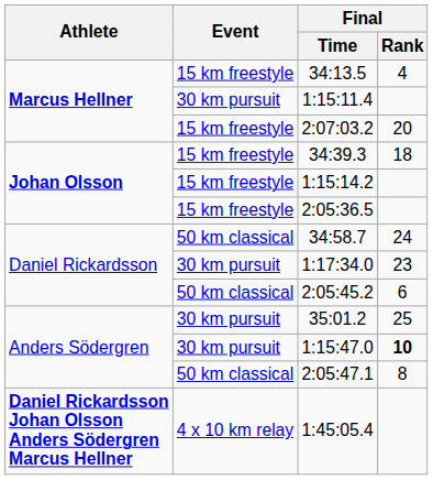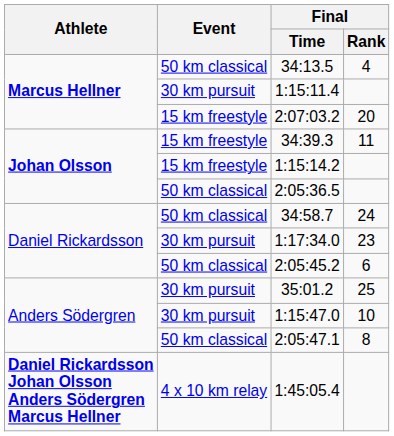 <table class="wikitable">
 <tr>
 <th rowspan="2">Athlete</th>
 <th rowspan="2">Event</th>
 <th colspan="2">Final</th>
 </tr>
 <tr>
 <th>Time</th>
 <th>Rank</th>
 </tr>
 <tr>
 <td rowspan="3"><strong><a href='#'>Marcus Hellner</a></strong></td>
-<td><a href='#'>15 km freestyle</a></td>
+<td><a href='#'>50 km classical</a></td>
 <td align="center">34:13.5</td>
 <td align="center">4</td>
 </tr>
 <tr>
 <td><a href='#'>30 km pursuit</a></td>
 <td align="center">1:15:11.4</td>
 <td align="center"></td>
 </tr>
 <tr>
 <td><a href='#'>15 km freestyle</a></td>
 <td align="center">2:07:03.2</td>
 <td align="center">20</td>
 </tr>
 <tr>
 <td rowspan="3"><strong><a href='#'>Johan Olsson</a></strong></td>
 <td><a href='#'>15 km freestyle</a></td>
 <td align="center">34:39.3</td>
-<td align="center">18</td>
+<td align="center">11</td>
 </tr>
 <tr>
 <td><a href='#'>15 km freestyle</a></td>
 <td align="center">1:15:14.2</td>
 <td align="center"></td>
 </tr>
 <tr>
-<td><a href='#'>15 km freestyle</a></td>
+<td><a href='#'>50 km classical</a></td>
 <td align="center">2:05:36.5</td>
 <td align="center"></td>
 </tr>
 <tr>
 <td rowspan="3"><a href='#'>Daniel Rickardsson</a></td>
 <td><a href='#'>50 km classical</a></td>
 <td align="center">34:58.7</td>
 <td align="center">24</td>
 </tr>
 <tr>
 <td><a href='#'>30 km pursuit</a></td>
 <td align="center">1:17:34.0</td>
 <td align="center">23</td>
 </tr>
 <tr>
 <td><a href='#'>50 km classical</a></td>
 <td align="center">2:05:45.2</td>
 <td align="center">6</td>
 </tr>
 <tr>
 <td rowspan="3"><a href='#'>Anders Södergren</a></td>
 <td><a href='#'>30 km pursuit</a></td>
 <td align="center">35:01.2</td>
 <td align="center">25</td>
 </tr>
 <tr>
 <td><a href='#'>30 km pursuit</a></td>
 <td align="center">1:15:47.0</td>
-<td align="center"><strong>10</strong></td>
+<td align="center">10</td>
 </tr>
 <tr>
 <td><a href='#'>50 km classical</a></td>
 <td align="center">2:05:47.1</td>
 <td align="center">8</td>
 </tr>
 <tr>
 <td><strong><a href='#'>Daniel Rickardsson</a><br><a href='#'>Johan Olsson</a><br><a href='#'>Anders Södergren</a><br><a href='#'>Marcus Hellner</a></strong></td>
 <td><a href='#'>4 x 10 km relay</a></td>
 <td align="center">1:45:05.4</td>
 <td align="center"></td>
 </tr>
 </table>
